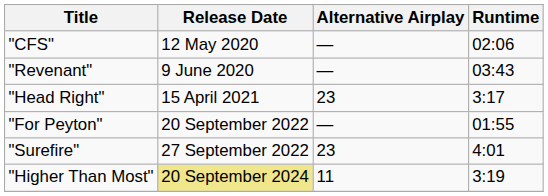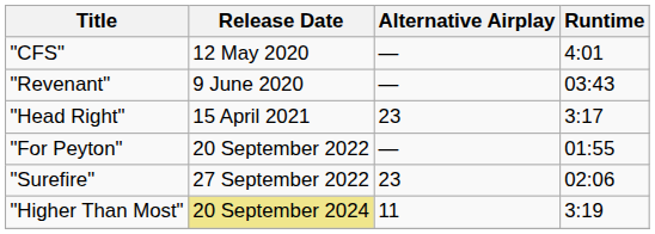 <table class="wikitable">
 <tr>
 <th>Title</th>
 <th>Release Date</th>
 <th>Alternative Airplay</th>
 <th>Runtime</th>
 </tr>
 <tr>
 <td>"CFS"</td>
 <td>12 May 2020</td>
 <td>—</td>
-<td>02:06</td>
+<td>4:01</td>
 </tr>
 <tr>
 <td>"Revenant"</td>
 <td>9 June 2020</td>
 <td>—</td>
 <td>03:43</td>
 </tr>
 <tr>
 <td>"Head Right"</td>
 <td>15 April 2021</td>
 <td>23</td>
 <td>3:17</td>
 </tr>
 <tr>
 <td>"For Peyton"</td>
 <td>20 September 2022</td>
 <td>—</td>
 <td>01:55</td>
 </tr>
 <tr>
 <td>"Surefire"</td>
 <td>27 September 2022</td>
 <td>23</td>
-<td>4:01</td>
+<td>02:06</td>
 </tr>
 <tr>
 <td>"Higher Than Most"</td>
 <td style="background: khaki;">20 September 2024</td>
 <td>11</td>
 <td>3:19</td>
 </tr>
 <tr>
 </tr>
 </table>
